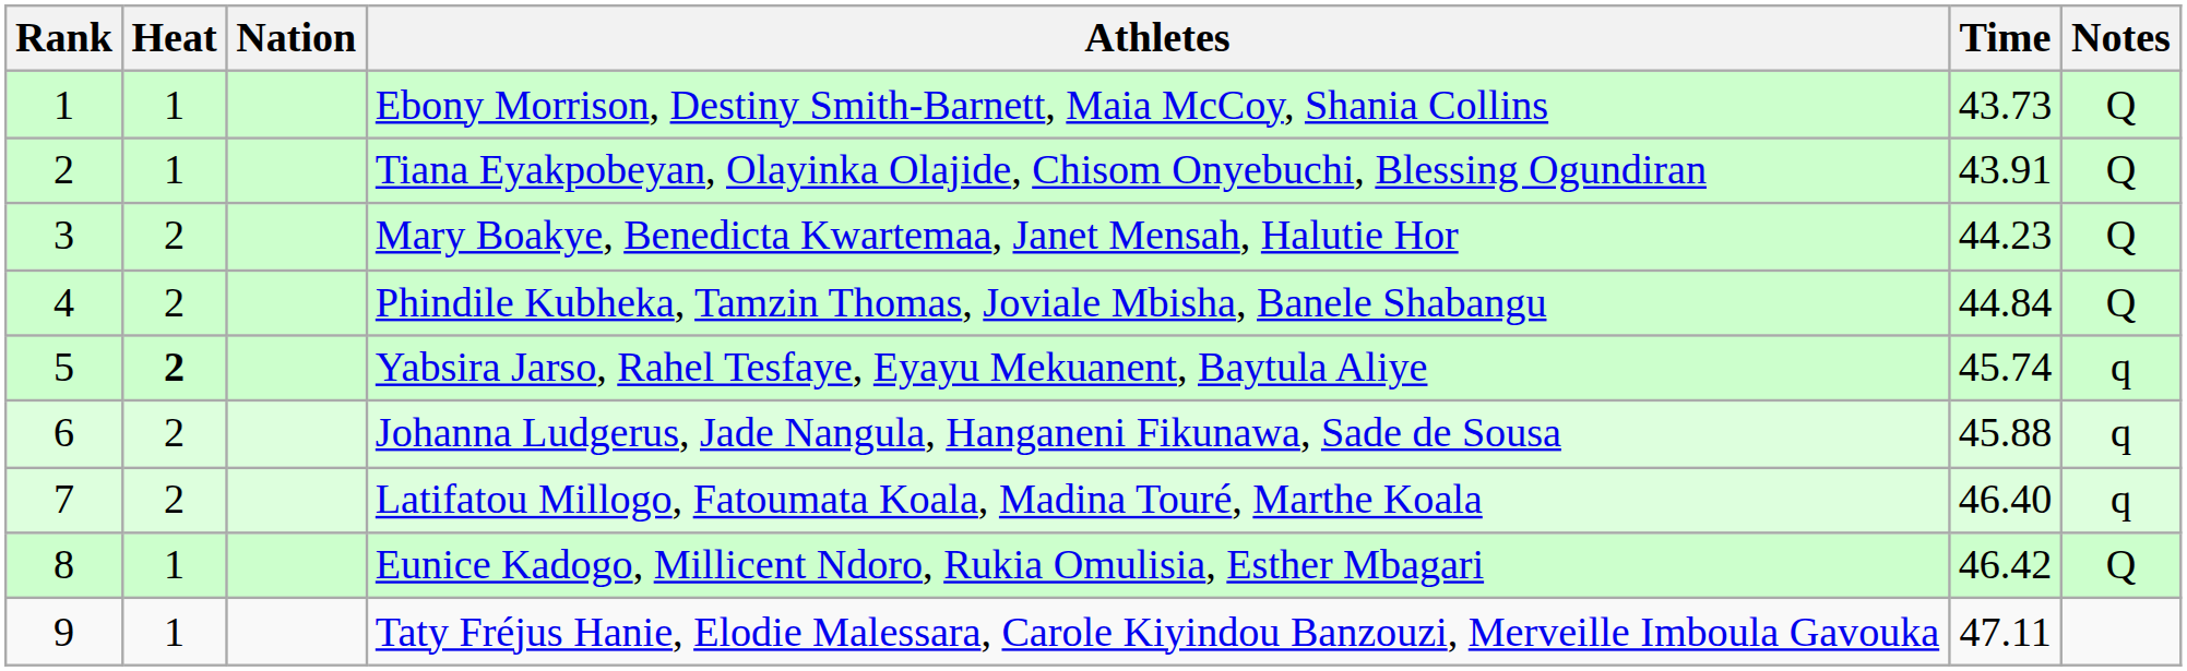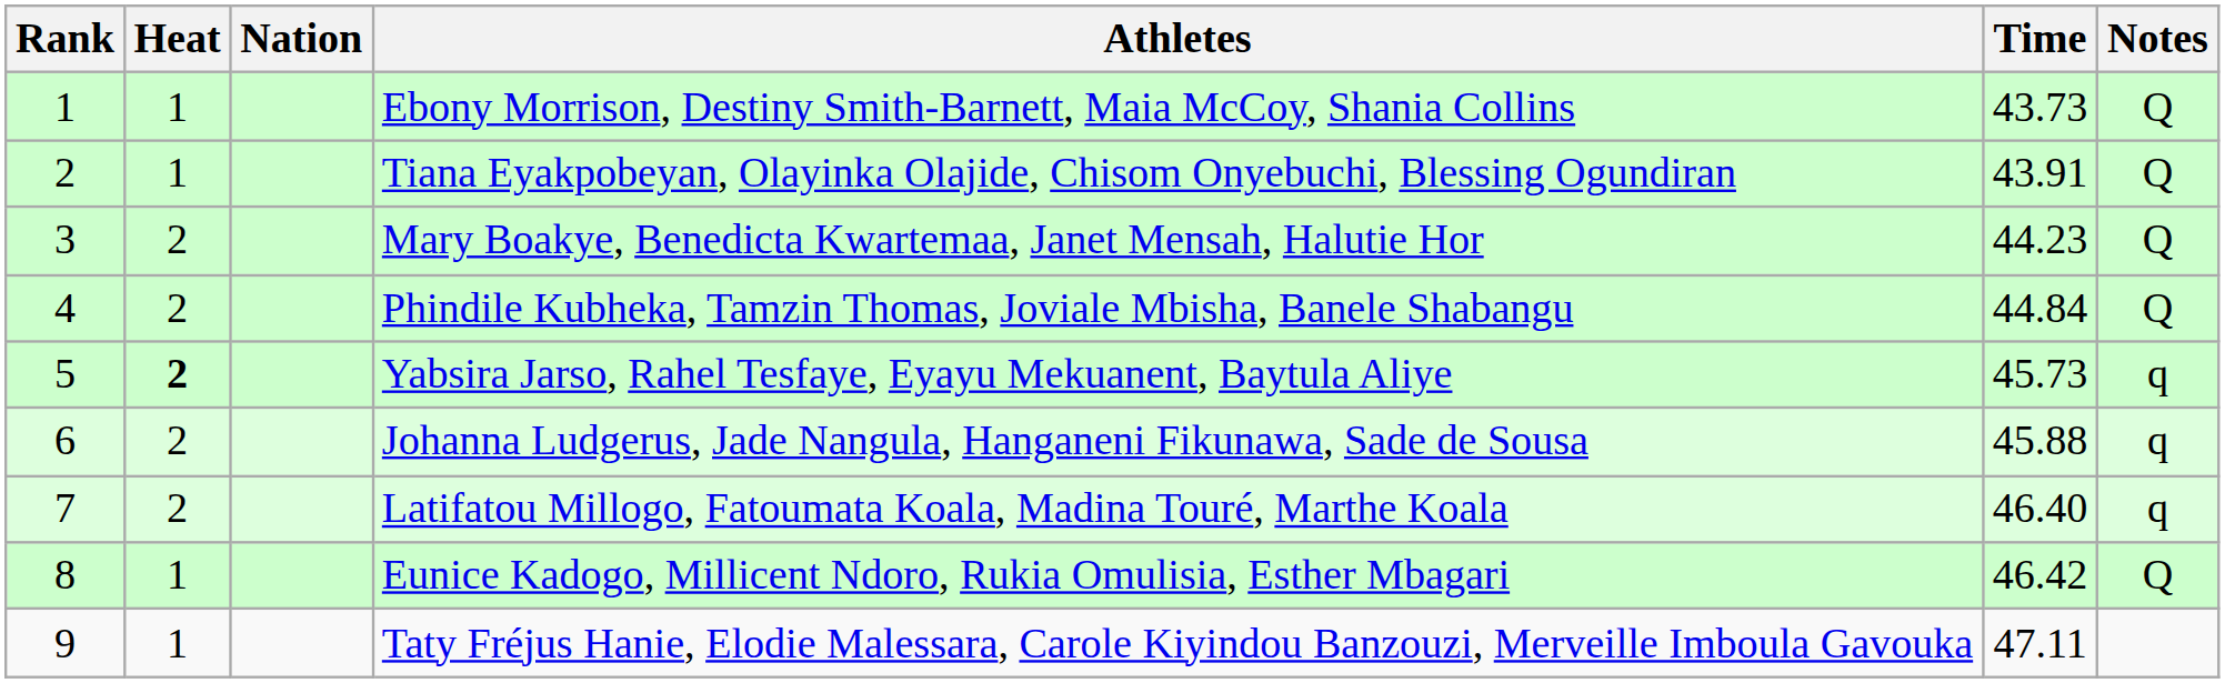 <table class="wikitable sortable" style="text-align:center">
 <tr>
 <th>Rank</th>
 <th>Heat</th>
 <th>Nation</th>
 <th>Athletes</th>
 <th>Time</th>
 <th>Notes</th>
 </tr>
 <tr bgcolor=ccffcc>
 <td>1</td>
 <td>1</td>
 <td align=left></td>
 <td align=left><a href='#'>Ebony Morrison</a>, <a href='#'>Destiny Smith-Barnett</a>, <a href='#'>Maia McCoy</a>, <a href='#'>Shania Collins</a></td>
 <td>43.73</td>
 <td>Q</td>
 </tr>
 <tr bgcolor=ccffcc>
 <td>2</td>
 <td>1</td>
 <td align=left></td>
 <td align=left><a href='#'>Tiana Eyakpobeyan</a>, <a href='#'>Olayinka Olajide</a>, <a href='#'>Chisom Onyebuchi</a>, <a href='#'>Blessing Ogundiran</a></td>
 <td>43.91</td>
 <td>Q</td>
 </tr>
 <tr bgcolor=ccffcc>
 <td>3</td>
 <td>2</td>
 <td align=left></td>
 <td align=left><a href='#'>Mary Boakye</a>, <a href='#'>Benedicta Kwartemaa</a>, <a href='#'>Janet Mensah</a>, <a href='#'>Halutie Hor</a></td>
 <td>44.23</td>
 <td>Q</td>
 </tr>
 <tr bgcolor=ccffcc>
 <td>4</td>
 <td>2</td>
 <td align=left></td>
 <td align=left><a href='#'>Phindile Kubheka</a>, <a href='#'>Tamzin Thomas</a>, <a href='#'>Joviale Mbisha</a>, <a href='#'>Banele Shabangu</a></td>
 <td>44.84</td>
 <td>Q</td>
 </tr>
 <tr bgcolor=ccffcc>
 <td>5</td>
 <td><strong>2</strong></td>
 <td align=left></td>
 <td align=left><a href='#'>Yabsira Jarso</a>, <a href='#'>Rahel Tesfaye</a>, <a href='#'>Eyayu Mekuanent</a>, <a href='#'>Baytula Aliye</a></td>
-<td>45.74</td>
+<td>45.73</td>
 <td>q</td>
 </tr>
 <tr bgcolor=ddffdd>
 <td>6</td>
 <td>2</td>
 <td align=left></td>
 <td align=left><a href='#'>Johanna Ludgerus</a>, <a href='#'>Jade Nangula</a>, <a href='#'>Hanganeni Fikunawa</a>, <a href='#'>Sade de Sousa</a></td>
 <td>45.88</td>
 <td>q</td>
 </tr>
 <tr bgcolor=ddffdd>
 <td>7</td>
 <td>2</td>
 <td align=left></td>
 <td align=left><a href='#'>Latifatou Millogo</a>, <a href='#'>Fatoumata Koala</a>, <a href='#'>Madina Touré</a>, <a href='#'>Marthe Koala</a></td>
 <td>46.40</td>
 <td>q</td>
 </tr>
 <tr bgcolor=ccffcc>
 <td>8</td>
 <td>1</td>
 <td align=left></td>
 <td align=left><a href='#'>Eunice Kadogo</a>, <a href='#'>Millicent Ndoro</a>, <a href='#'>Rukia Omulisia</a>, <a href='#'>Esther Mbagari</a></td>
 <td>46.42</td>
 <td>Q</td>
 </tr>
 <tr>
 <td>9</td>
 <td>1</td>
 <td align=left></td>
 <td align=left><a href='#'>Taty Fréjus Hanie</a>, <a href='#'>Elodie Malessara</a>, <a href='#'>Carole Kiyindou Banzouzi</a>, <a href='#'>Merveille Imboula Gavouka</a></td>
 <td>47.11</td>
 <td></td>
 </tr>
 </table>
